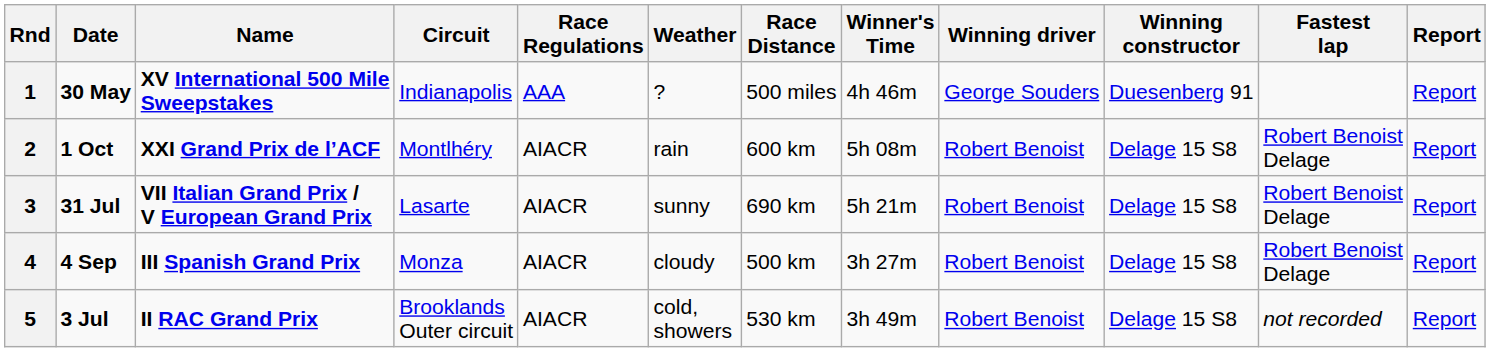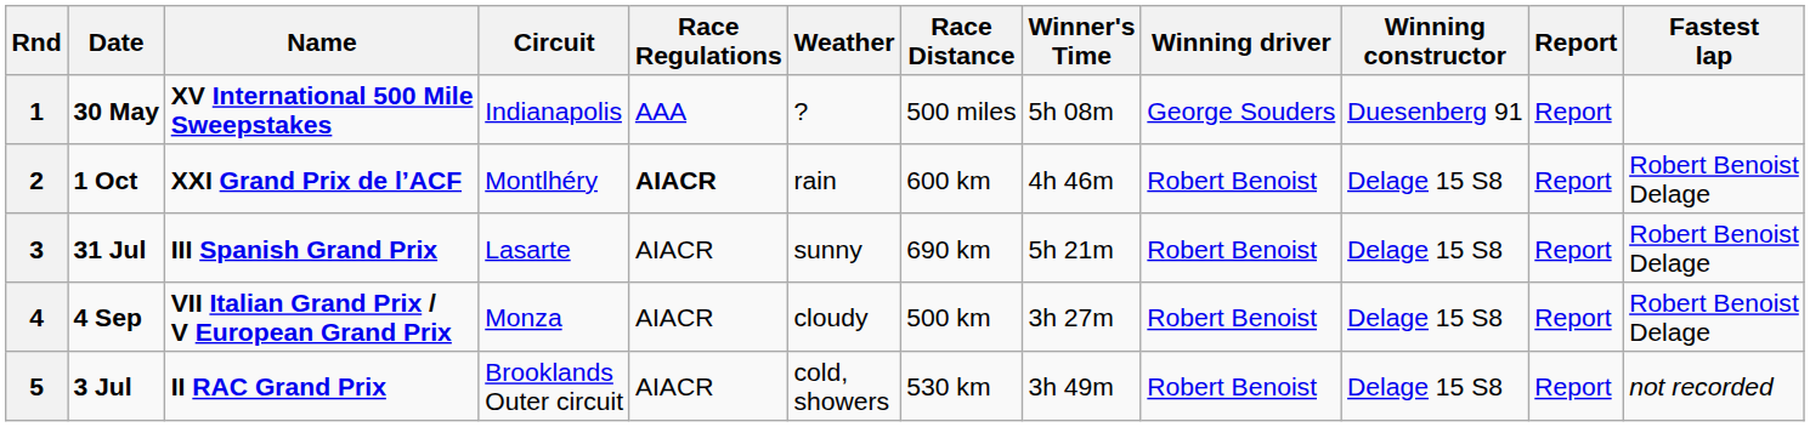 <table class="wikitable" style="font-size:95%">
 <tr>
 <th>Rnd</th>
 <th>Date</th>
 <th>Name</th>
 <th>Circuit</th>
 <th>Race<br>Regulations</th>
 <th>Weather</th>
 <th>Race<br>Distance</th>
 <th>Winner's<br>Time</th>
 <th>Winning driver</th>
 <th>Winning<br>constructor</th>
+<th>Report</th>
 <th>Fastest<br>lap</th>
-<th>Report</th>
 </tr>
 <tr>
 <th>1</th>
 <td><strong>30 May</strong></td>
 <td> <strong>XV <a href='#'>International 500 Mile <br>Sweepstakes</a></strong></td>
 <td><a href='#'>Indianapolis</a></td>
 <td><a href='#'>AAA</a></td>
 <td>?</td>
 <td>500 miles</td>
-<td>4h 46m</td>
+<td>5h 08m</td>
 <td> <a href='#'>George Souders</a></td>
 <td><a href='#'>Duesenberg</a> 91</td>
+<td><a href='#'>Report</a></td>
 <td></td>
-<td><a href='#'>Report</a></td>
 </tr>
 <tr>
 <th>2</th>
 <td><strong>1 Oct</strong></td>
 <td> <strong>XXI <a href='#'>Grand Prix de l’ACF</a></strong></td>
 <td><a href='#'>Montlhéry</a></td>
-<td>AIACR</td>
+<td><strong>AIACR</strong></td>
 <td>rain</td>
 <td>600 km</td>
-<td>5h 08m</td>
+<td>4h 46m</td>
 <td> <a href='#'>Robert Benoist</a></td>
 <td><a href='#'>Delage</a> 15 S8</td>
+<td><a href='#'>Report</a></td>
 <td> <a href='#'>Robert Benoist</a><br>Delage</td>
-<td><a href='#'>Report</a></td>
 </tr>
 <tr>
 <th>3</th>
 <td><strong>31 Jul</strong></td>
-<td> <strong>VII <a href='#'>Italian Grand Prix</a> /<br>V <a href='#'>European Grand Prix</a> </strong></td>
+<td> <strong>III <a href='#'>Spanish Grand Prix</a> </strong></td>
 <td><a href='#'>Lasarte</a></td>
 <td>AIACR</td>
 <td>sunny</td>
 <td>690 km</td>
 <td>5h 21m</td>
 <td> <a href='#'>Robert Benoist</a></td>
 <td><a href='#'>Delage</a> 15 S8</td>
+<td><a href='#'>Report</a></td>
 <td> <a href='#'>Robert Benoist</a><br>Delage</td>
-<td><a href='#'>Report</a></td>
 </tr>
 <tr>
 <th>4</th>
 <td><strong>4 Sep</strong></td>
-<td> <strong>III <a href='#'>Spanish Grand Prix</a> </strong></td>
+<td> <strong>VII <a href='#'>Italian Grand Prix</a> /<br>V <a href='#'>European Grand Prix</a> </strong></td>
 <td><a href='#'>Monza</a></td>
 <td>AIACR</td>
 <td>cloudy</td>
 <td>500 km</td>
 <td>3h 27m</td>
 <td> <a href='#'>Robert Benoist</a></td>
 <td><a href='#'>Delage</a> 15 S8</td>
+<td><a href='#'>Report</a></td>
 <td> <a href='#'>Robert Benoist</a><br>Delage</td>
-<td><a href='#'>Report</a></td>
 </tr>
 <tr>
 <th>5</th>
 <td><strong>3 Jul</strong></td>
 <td> <strong>II <a href='#'>RAC Grand Prix</a></strong></td>
 <td><a href='#'>Brooklands</a><br>Outer circuit</td>
 <td>AIACR</td>
 <td>cold, <br>showers</td>
 <td>530 km</td>
 <td>3h 49m</td>
 <td> <a href='#'>Robert Benoist</a></td>
 <td><a href='#'>Delage</a> 15 S8</td>
+<td><a href='#'>Report</a></td>
 <td><em>not recorded</em></td>
-<td><a href='#'>Report</a></td>
 </tr>
 </table>
